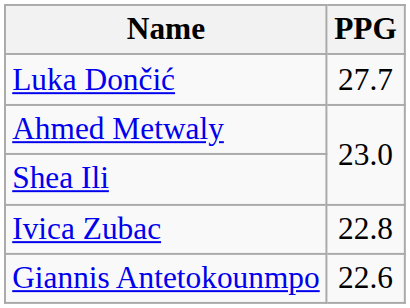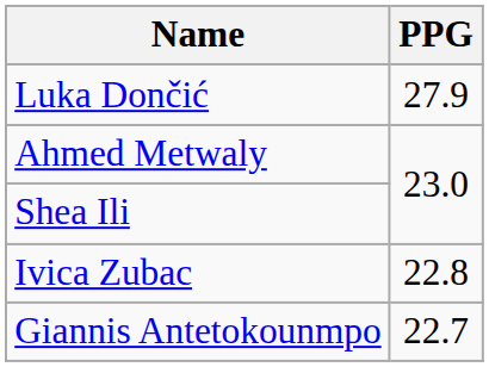 <table class=wikitable>
 <tr>
 <th>Name</th>
 <th>PPG</th>
 </tr>
 <tr>
 <td> <a href='#'>Luka Dončić</a></td>
-<td align=center>27.7</td>
+<td align=center>27.9</td>
 </tr>
 <tr>
 <td> <a href='#'>Ahmed Metwaly</a></td>
 <td align=center rowspan=2>23.0</td>
 </tr>
 <tr>
 <td> <a href='#'>Shea Ili</a></td>
 </tr>
 <tr>
 <td> <a href='#'>Ivica Zubac</a></td>
 <td align=center>22.8</td>
 </tr>
 <tr>
 <td> <a href='#'>Giannis Antetokounmpo</a></td>
-<td align=center>22.6</td>
+<td align=center>22.7</td>
 </tr>
 </table>
